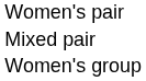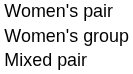 <table>
 <tr>
 <td>Women's pair</td>
+<td></td>
+<td></td>
+<td></td>
+</tr>
+<tr>
+<td>Women's group</td>
 <td></td>
 <td></td>
 <td></td>
 </tr>
 <tr>
 <td>Mixed pair</td>
 <td></td>
 <td></td>
 <td></td>
 </tr>
-<tr>
-<td>Women's group</td>
-<td></td>
-<td></td>
-<td></td>
-</tr>
 </table>
